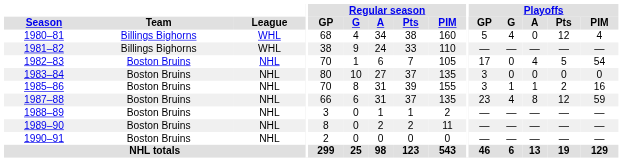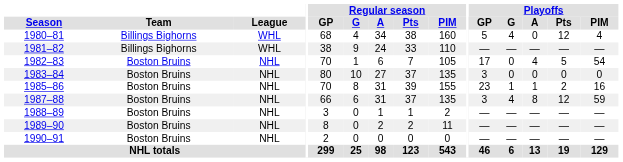 <table border="0" cellpadding="1" cellspacing="0" style="text-align:center; width:60em">
 <tr bgcolor="#e0e0e0">
 <th colspan="3" bgcolor="#ffffff"></th>
 <th rowspan="100" bgcolor="#ffffff"></th>
 <th colspan="5"><a href='#'>Regular season</a></th>
 <th rowspan="100" bgcolor="#ffffff"></th>
 <th colspan="5"><a href='#'>Playoffs</a></th>
 </tr>
 <tr bgcolor="#e0e0e0">
 <th><a href='#'>Season</a></th>
 <th>Team</th>
 <th>League</th>
 <th>GP</th>
 <th><a href='#'>G</a></th>
 <th><a href='#'>A</a></th>
 <th><a href='#'>Pts</a></th>
 <th><a href='#'>PIM</a></th>
 <th>GP</th>
 <th>G</th>
 <th>A</th>
 <th>Pts</th>
 <th>PIM</th>
 </tr>
 <tr>
 <td><a href='#'>1980–81</a></td>
 <td><a href='#'>Billings Bighorns</a></td>
 <td><a href='#'>WHL</a></td>
 <td>68</td>
 <td>4</td>
 <td>34</td>
 <td>38</td>
 <td>160</td>
 <td>5</td>
 <td>4</td>
 <td>0</td>
 <td>12</td>
 <td>4</td>
 </tr>
 <tr bgcolor="#f0f0f0">
 <td><a href='#'>1981–82</a></td>
 <td>Billings Bighorns</td>
 <td>WHL</td>
 <td>38</td>
 <td>9</td>
 <td>24</td>
 <td>33</td>
 <td>110</td>
 <td>—</td>
 <td>—</td>
 <td>—</td>
 <td>—</td>
 <td>—</td>
 </tr>
 <tr>
 <td><a href='#'>1982–83</a></td>
 <td><a href='#'>Boston Bruins</a></td>
 <td><a href='#'>NHL</a></td>
 <td>70</td>
 <td>1</td>
 <td>6</td>
 <td>7</td>
 <td>105</td>
 <td>17</td>
 <td>0</td>
 <td>4</td>
 <td>5</td>
 <td>54</td>
 </tr>
 <tr bgcolor="#f0f0f0">
 <td><a href='#'>1983–84</a></td>
 <td>Boston Bruins</td>
 <td>NHL</td>
 <td>80</td>
 <td>10</td>
 <td>27</td>
 <td>37</td>
 <td>135</td>
 <td>3</td>
 <td>0</td>
 <td>0</td>
 <td>0</td>
 <td>0</td>
 </tr>
 <tr>
 <td><a href='#'>1985–86</a></td>
 <td>Boston Bruins</td>
 <td>NHL</td>
 <td>70</td>
 <td>8</td>
 <td>31</td>
 <td>39</td>
 <td>155</td>
-<td>3</td>
+<td>23</td>
 <td>1</td>
 <td>1</td>
 <td>2</td>
 <td>16</td>
 </tr>
 <tr bgcolor="#f0f0f0">
 <td><a href='#'>1987–88</a></td>
 <td>Boston Bruins</td>
 <td>NHL</td>
 <td>66</td>
 <td>6</td>
 <td>31</td>
 <td>37</td>
 <td>135</td>
-<td>23</td>
+<td>3</td>
 <td>4</td>
 <td>8</td>
 <td>12</td>
 <td>59</td>
 </tr>
 <tr>
 <td><a href='#'>1988–89</a></td>
 <td>Boston Bruins</td>
 <td>NHL</td>
 <td>3</td>
 <td>0</td>
 <td>1</td>
 <td>1</td>
 <td>2</td>
 <td>—</td>
 <td>—</td>
 <td>—</td>
 <td>—</td>
 <td>—</td>
 </tr>
 <tr bgcolor="#f0f0f0">
 <td><a href='#'>1989–90</a></td>
 <td>Boston Bruins</td>
 <td>NHL</td>
 <td>8</td>
 <td>0</td>
 <td>2</td>
 <td>2</td>
 <td>11</td>
 <td>—</td>
 <td>—</td>
 <td>—</td>
 <td>—</td>
 <td>—</td>
 </tr>
 <tr>
 <td><a href='#'>1990–91</a></td>
 <td>Boston Bruins</td>
 <td>NHL</td>
 <td>2</td>
 <td>0</td>
 <td>0</td>
 <td>0</td>
 <td>0</td>
 <td>—</td>
 <td>—</td>
 <td>—</td>
 <td>—</td>
 <td>—</td>
 </tr>
 <tr bgcolor="#e0e0e0">
 <th colspan="3">NHL totals</th>
 <th>299</th>
 <th>25</th>
 <th>98</th>
 <th>123</th>
 <th>543</th>
 <th>46</th>
 <th>6</th>
 <th>13</th>
 <th>19</th>
 <th>129</th>
 </tr>
 </table>
